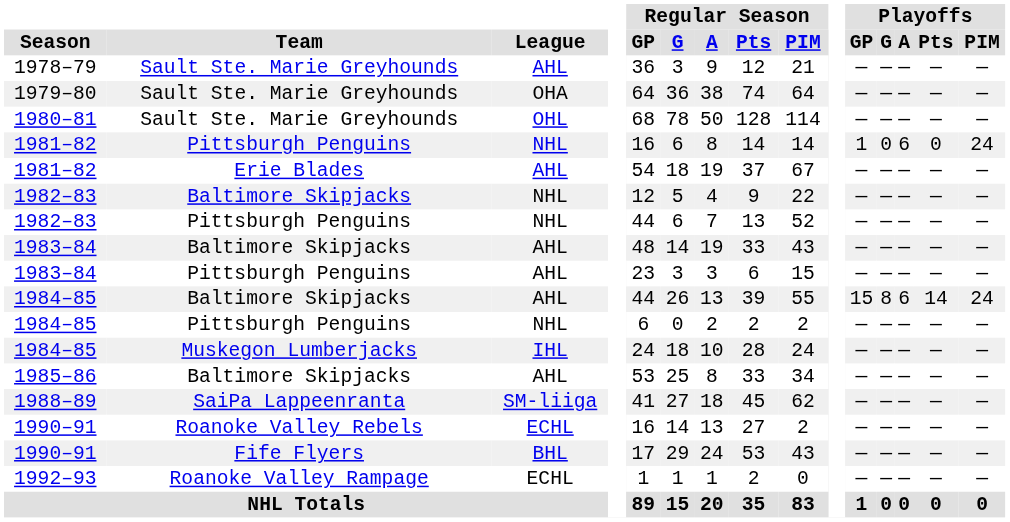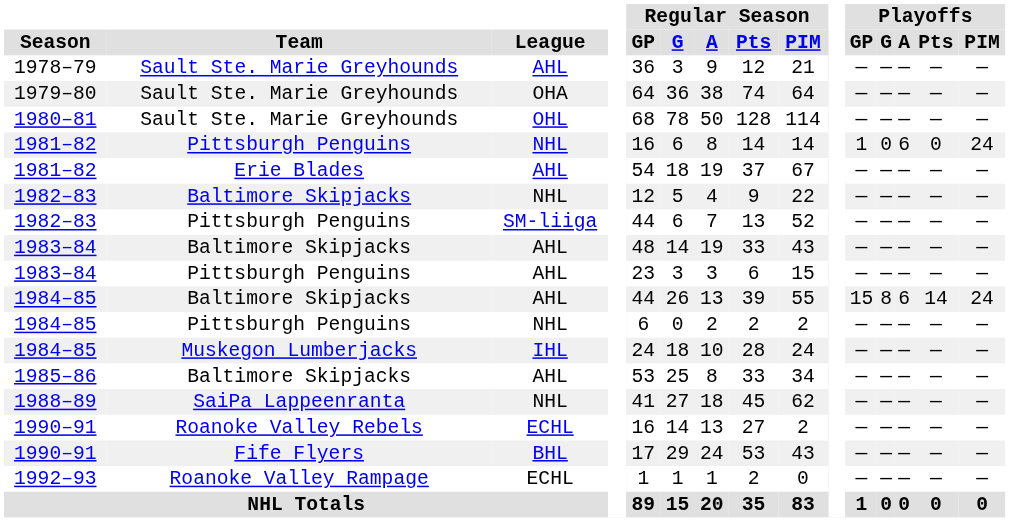 <table border="0" cellpadding="1" cellspacing="0" style="text-align:center; width:75%">
 <tr bgcolor="#e0e0e0">
 <th colspan="3"  bgcolor="#ffffff"> </th>
 <th rowspan="99" bgcolor="#ffffff"> </th>
 <th colspan="5">Regular Season</th>
 <th rowspan="99" bgcolor="#ffffff"> </th>
 <th colspan="5">Playoffs</th>
 </tr>
 <tr bgcolor="#e0e0e0">
 <th>Season</th>
 <th>Team</th>
 <th>League</th>
 <th>GP</th>
 <th><a href='#'>G</a></th>
 <th><a href='#'>A</a></th>
 <th><a href='#'>Pts</a></th>
 <th><a href='#'>PIM</a></th>
 <th>GP</th>
 <th>G</th>
 <th>A</th>
 <th>Pts</th>
 <th>PIM</th>
 </tr>
 <tr>
 <td>1978–79</td>
 <td><a href='#'>Sault Ste. Marie Greyhounds</a></td>
 <td><a href='#'>AHL</a></td>
 <td>36</td>
 <td>3</td>
 <td>9</td>
 <td>12</td>
 <td>21</td>
 <td>—</td>
 <td>—</td>
 <td>—</td>
 <td>—</td>
 <td>—</td>
 </tr>
 <tr bgcolor="#f0f0f0">
 <td>1979–80</td>
 <td>Sault Ste. Marie Greyhounds</td>
 <td>OHA</td>
 <td>64</td>
 <td>36</td>
 <td>38</td>
 <td>74</td>
 <td>64</td>
 <td>—</td>
 <td>—</td>
 <td>—</td>
 <td>—</td>
 <td>—</td>
 </tr>
 <tr>
 <td><a href='#'>1980–81</a></td>
 <td>Sault Ste. Marie Greyhounds</td>
 <td><a href='#'>OHL</a></td>
 <td>68</td>
 <td>78</td>
 <td>50</td>
 <td>128</td>
 <td>114</td>
 <td>—</td>
 <td>—</td>
 <td>—</td>
 <td>—</td>
 <td>—</td>
 </tr>
 <tr bgcolor="#f0f0f0">
 <td><a href='#'>1981–82</a></td>
 <td><a href='#'>Pittsburgh Penguins</a></td>
 <td><a href='#'>NHL</a></td>
 <td>16</td>
 <td>6</td>
 <td>8</td>
 <td>14</td>
 <td>14</td>
 <td>1</td>
 <td>0</td>
 <td>6</td>
 <td>0</td>
 <td>24</td>
 </tr>
 <tr>
 <td><a href='#'>1981–82</a></td>
 <td><a href='#'>Erie Blades</a></td>
 <td><a href='#'>AHL</a></td>
 <td>54</td>
 <td>18</td>
 <td>19</td>
 <td>37</td>
 <td>67</td>
 <td>—</td>
 <td>—</td>
 <td>—</td>
 <td>—</td>
 <td>—</td>
 </tr>
 <tr bgcolor="#f0f0f0">
 <td><a href='#'>1982–83</a></td>
 <td><a href='#'>Baltimore Skipjacks</a></td>
 <td>NHL</td>
 <td>12</td>
 <td>5</td>
 <td>4</td>
 <td>9</td>
 <td>22</td>
 <td>—</td>
 <td>—</td>
 <td>—</td>
 <td>—</td>
 <td>—</td>
 </tr>
 <tr>
 <td><a href='#'>1982–83</a></td>
 <td>Pittsburgh Penguins</td>
-<td>NHL</td>
+<td><a href='#'>SM-liiga</a></td>
 <td>44</td>
 <td>6</td>
 <td>7</td>
 <td>13</td>
 <td>52</td>
 <td>—</td>
 <td>—</td>
 <td>—</td>
 <td>—</td>
 <td>—</td>
 </tr>
 <tr bgcolor="#f0f0f0">
 <td><a href='#'>1983–84</a></td>
 <td>Baltimore Skipjacks</td>
 <td>AHL</td>
 <td>48</td>
 <td>14</td>
 <td>19</td>
 <td>33</td>
 <td>43</td>
 <td>—</td>
 <td>—</td>
 <td>—</td>
 <td>—</td>
 <td>—</td>
 </tr>
 <tr>
 <td><a href='#'>1983–84</a></td>
 <td>Pittsburgh Penguins</td>
 <td>AHL</td>
 <td>23</td>
 <td>3</td>
 <td>3</td>
 <td>6</td>
 <td>15</td>
 <td>—</td>
 <td>—</td>
 <td>—</td>
 <td>—</td>
 <td>—</td>
 </tr>
 <tr bgcolor="#f0f0f0">
 <td><a href='#'>1984–85</a></td>
 <td>Baltimore Skipjacks</td>
 <td>AHL</td>
 <td>44</td>
 <td>26</td>
 <td>13</td>
 <td>39</td>
 <td>55</td>
 <td>15</td>
 <td>8</td>
 <td>6</td>
 <td>14</td>
 <td>24</td>
 </tr>
 <tr>
 <td><a href='#'>1984–85</a></td>
 <td>Pittsburgh Penguins</td>
 <td>NHL</td>
 <td>6</td>
 <td>0</td>
 <td>2</td>
 <td>2</td>
 <td>2</td>
 <td>—</td>
 <td>—</td>
 <td>—</td>
 <td>—</td>
 <td>—</td>
 </tr>
 <tr bgcolor="#f0f0f0">
 <td><a href='#'>1984–85</a></td>
 <td><a href='#'>Muskegon Lumberjacks</a></td>
 <td><a href='#'>IHL</a></td>
 <td>24</td>
 <td>18</td>
 <td>10</td>
 <td>28</td>
 <td>24</td>
 <td>—</td>
 <td>—</td>
 <td>—</td>
 <td>—</td>
 <td>—</td>
 </tr>
 <tr>
 <td><a href='#'>1985–86</a></td>
 <td>Baltimore Skipjacks</td>
 <td>AHL</td>
 <td>53</td>
 <td>25</td>
 <td>8</td>
 <td>33</td>
 <td>34</td>
 <td>—</td>
 <td>—</td>
 <td>—</td>
 <td>—</td>
 <td>—</td>
 </tr>
 <tr bgcolor="#f0f0f0">
 <td><a href='#'>1988–89</a></td>
 <td><a href='#'>SaiPa Lappeenranta</a></td>
-<td><a href='#'>SM-liiga</a></td>
+<td>NHL</td>
 <td>41</td>
 <td>27</td>
 <td>18</td>
 <td>45</td>
 <td>62</td>
 <td>—</td>
 <td>—</td>
 <td>—</td>
 <td>—</td>
 <td>—</td>
 </tr>
 <tr>
 <td><a href='#'>1990–91</a></td>
 <td><a href='#'>Roanoke Valley Rebels</a></td>
 <td><a href='#'>ECHL</a></td>
 <td>16</td>
 <td>14</td>
 <td>13</td>
 <td>27</td>
 <td>2</td>
 <td>—</td>
 <td>—</td>
 <td>—</td>
 <td>—</td>
 <td>—</td>
 </tr>
 <tr bgcolor="#f0f0f0">
 <td><a href='#'>1990–91</a></td>
 <td><a href='#'>Fife Flyers</a></td>
 <td><a href='#'>BHL</a></td>
 <td>17</td>
 <td>29</td>
 <td>24</td>
 <td>53</td>
 <td>43</td>
 <td>—</td>
 <td>—</td>
 <td>—</td>
 <td>—</td>
 <td>—</td>
 </tr>
 <tr>
 <td><a href='#'>1992–93</a></td>
 <td><a href='#'>Roanoke Valley Rampage</a></td>
 <td>ECHL</td>
 <td>1</td>
 <td>1</td>
 <td>1</td>
 <td>2</td>
 <td>0</td>
 <td>—</td>
 <td>—</td>
 <td>—</td>
 <td>—</td>
 <td>—</td>
 </tr>
 <tr bgcolor="#e0e0e0">
 <th colspan="3">NHL Totals</th>
 <th>89</th>
 <th>15</th>
 <th>20</th>
 <th>35</th>
 <th>83</th>
 <th>1</th>
 <th>0</th>
 <th>0</th>
 <th>0</th>
 <th>0</th>
 </tr>
 </table>
